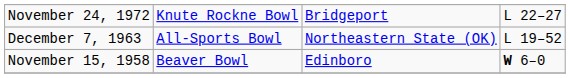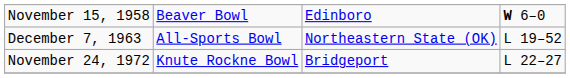 <table class="wikitable">
 <tr>
+</tr>
+<tr>
+<td>November 15, 1958</td>
+<td><a href='#'>Beaver Bowl</a></td>
+<td><a href='#'>Edinboro</a></td>
+<td><strong>W</strong> 6–0</td>
+</tr>
+<tr>
+<td>December 7, 1963</td>
+<td><a href='#'>All-Sports Bowl</a></td>
+<td><a href='#'>Northeastern State (OK)</a></td>
+<td>L 19–52</td>
 </tr>
 <tr>
 <td>November 24, 1972</td>
 <td><a href='#'>Knute Rockne Bowl</a></td>
 <td><a href='#'>Bridgeport</a></td>
 <td>L 22–27</td>
 </tr>
 <tr>
-<td>December 7, 1963</td>
-<td><a href='#'>All-Sports Bowl</a></td>
-<td><a href='#'>Northeastern State (OK)</a></td>
-<td>L 19–52</td>
-</tr>
-<tr>
-<td>November 15, 1958</td>
-<td><a href='#'>Beaver Bowl</a></td>
-<td><a href='#'>Edinboro</a></td>
-<td><strong>W</strong> 6–0</td>
-</tr>
-<tr>
 </tr>
 </table>
